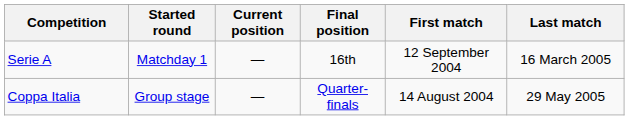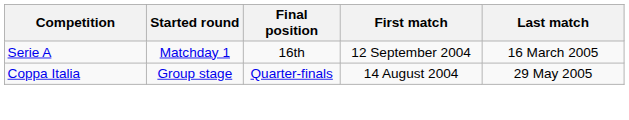 <table class="wikitable" style="text-align:center; width:730px;">
 <tr>
 <th style="text-align:center; width:150px;">Competition</th>
 <th style="text-align:center; width:100px;">Started round</th>
-<th style="text-align:center; width:100px;">Current <br> position</th>
 <th style="text-align:center; width:100px;">Final <br> position</th>
 <th style="text-align:center; width:150px;">First match</th>
 <th style="text-align:center; width:150px;">Last match</th>
 </tr>
 <tr>
 <td style="text-align:left;"><a href='#'>Serie A</a></td>
 <td><a href='#'>Matchday 1</a></td>
-<td>—</td>
 <td>16th</td>
 <td>12 September 2004</td>
 <td>16 March 2005</td>
 </tr>
 <tr>
 <td style="text-align:left;"><a href='#'>Coppa Italia</a></td>
 <td><a href='#'>Group stage</a></td>
-<td>—</td>
 <td><a href='#'>Quarter-finals</a></td>
 <td>14 August 2004</td>
 <td>29 May 2005</td>
 </tr>
 </table>
